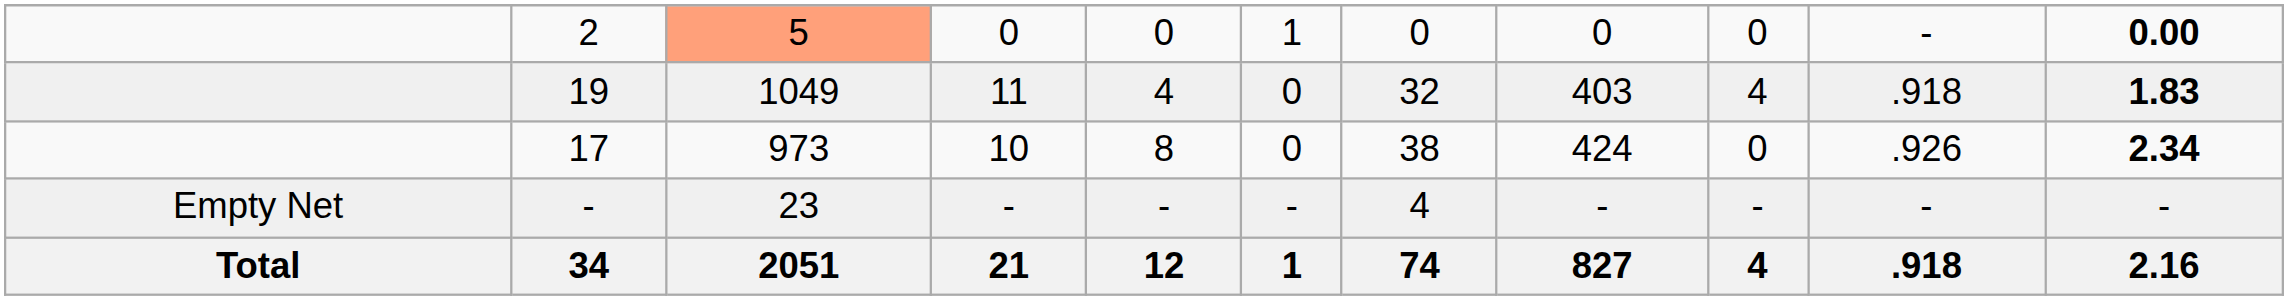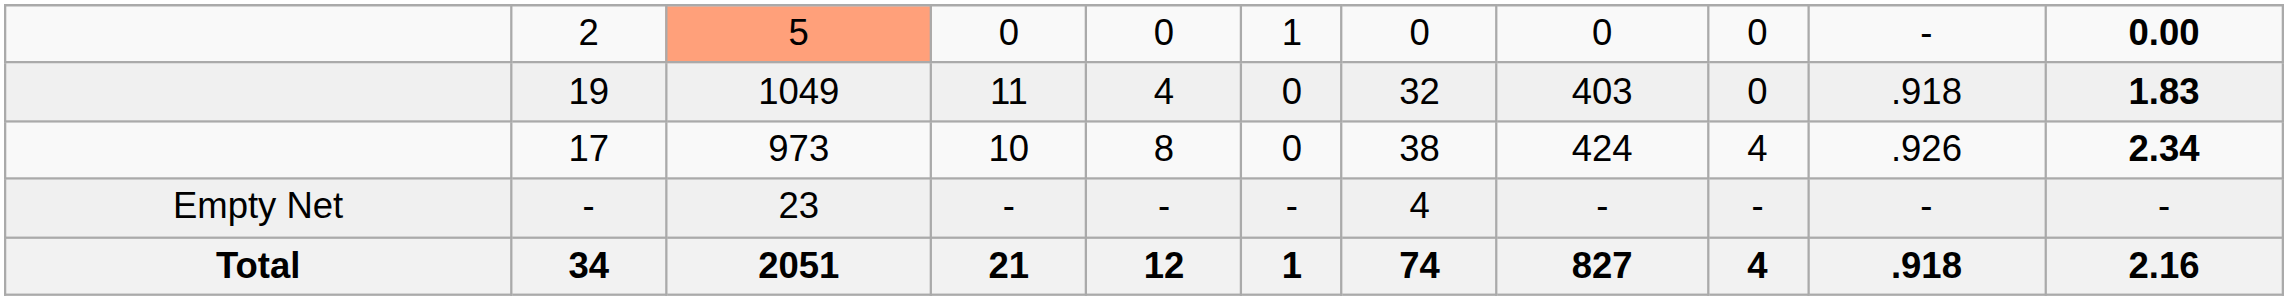 <table class="wikitable sortable" width ="1000">
 <tr align="center">
 </tr>
 <tr align="center">
 <td></td>
 <td>2</td>
 <td style="background: lightsalmon;">5</td>
 <td>0</td>
 <td>0</td>
 <td>1</td>
 <td>0</td>
 <td>0</td>
 <td>0</td>
 <td>-</td>
 <td><strong>0.00</strong></td>
 </tr>
 <tr align="center" bgcolor="#f0f0f0">
 <td></td>
 <td>19</td>
 <td>1049</td>
 <td>11</td>
 <td>4</td>
 <td>0</td>
 <td>32</td>
 <td>403</td>
-<td>4</td>
+<td>0</td>
 <td>.918</td>
 <td><strong>1.83</strong></td>
 </tr>
 <tr align="center" bgcolor="">
 <td></td>
 <td>17</td>
 <td>973</td>
 <td>10</td>
 <td>8</td>
 <td>0</td>
 <td>38</td>
 <td>424</td>
-<td>0</td>
+<td>4</td>
 <td>.926</td>
 <td><strong>2.34</strong></td>
 </tr>
 <tr align="center" bgcolor="#f0f0f0">
 <td>Empty Net</td>
 <td>-</td>
 <td>23</td>
 <td>-</td>
 <td>-</td>
 <td>-</td>
 <td>4</td>
 <td>-</td>
 <td>-</td>
 <td>-</td>
 <td>-</td>
 </tr>
 <tr>
 <th>Total</th>
 <th>34</th>
 <th>2051</th>
 <th>21</th>
 <th>12</th>
 <th>1</th>
 <th>74</th>
 <th>827</th>
 <th>4</th>
 <th>.918</th>
 <th>2.16</th>
 </tr>
 </table>
